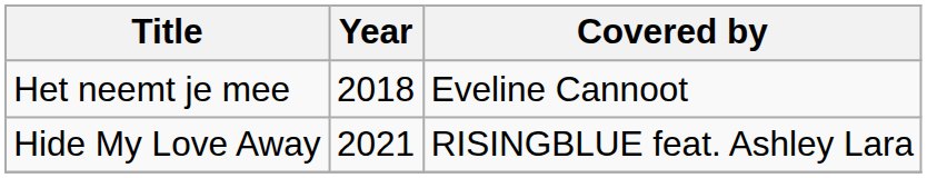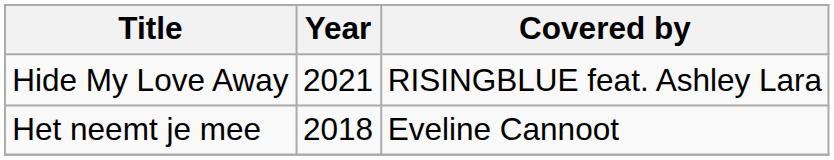 <table class=wikitable>
 <tr>
 <th>Title</th>
 <th>Year</th>
 <th>Covered by</th>
 </tr>
 <tr>
+<td>Hide My Love Away</td>
+<td>2021</td>
+<td>RISINGBLUE feat. Ashley Lara</td>
+</tr>
+<tr>
 <td>Het neemt je mee</td>
 <td>2018</td>
 <td>Eveline Cannoot</td>
 </tr>
 <tr>
-<td>Hide My Love Away</td>
-<td>2021</td>
-<td>RISINGBLUE feat. Ashley Lara</td>
-</tr>
-<tr>
 </tr>
 </table>
